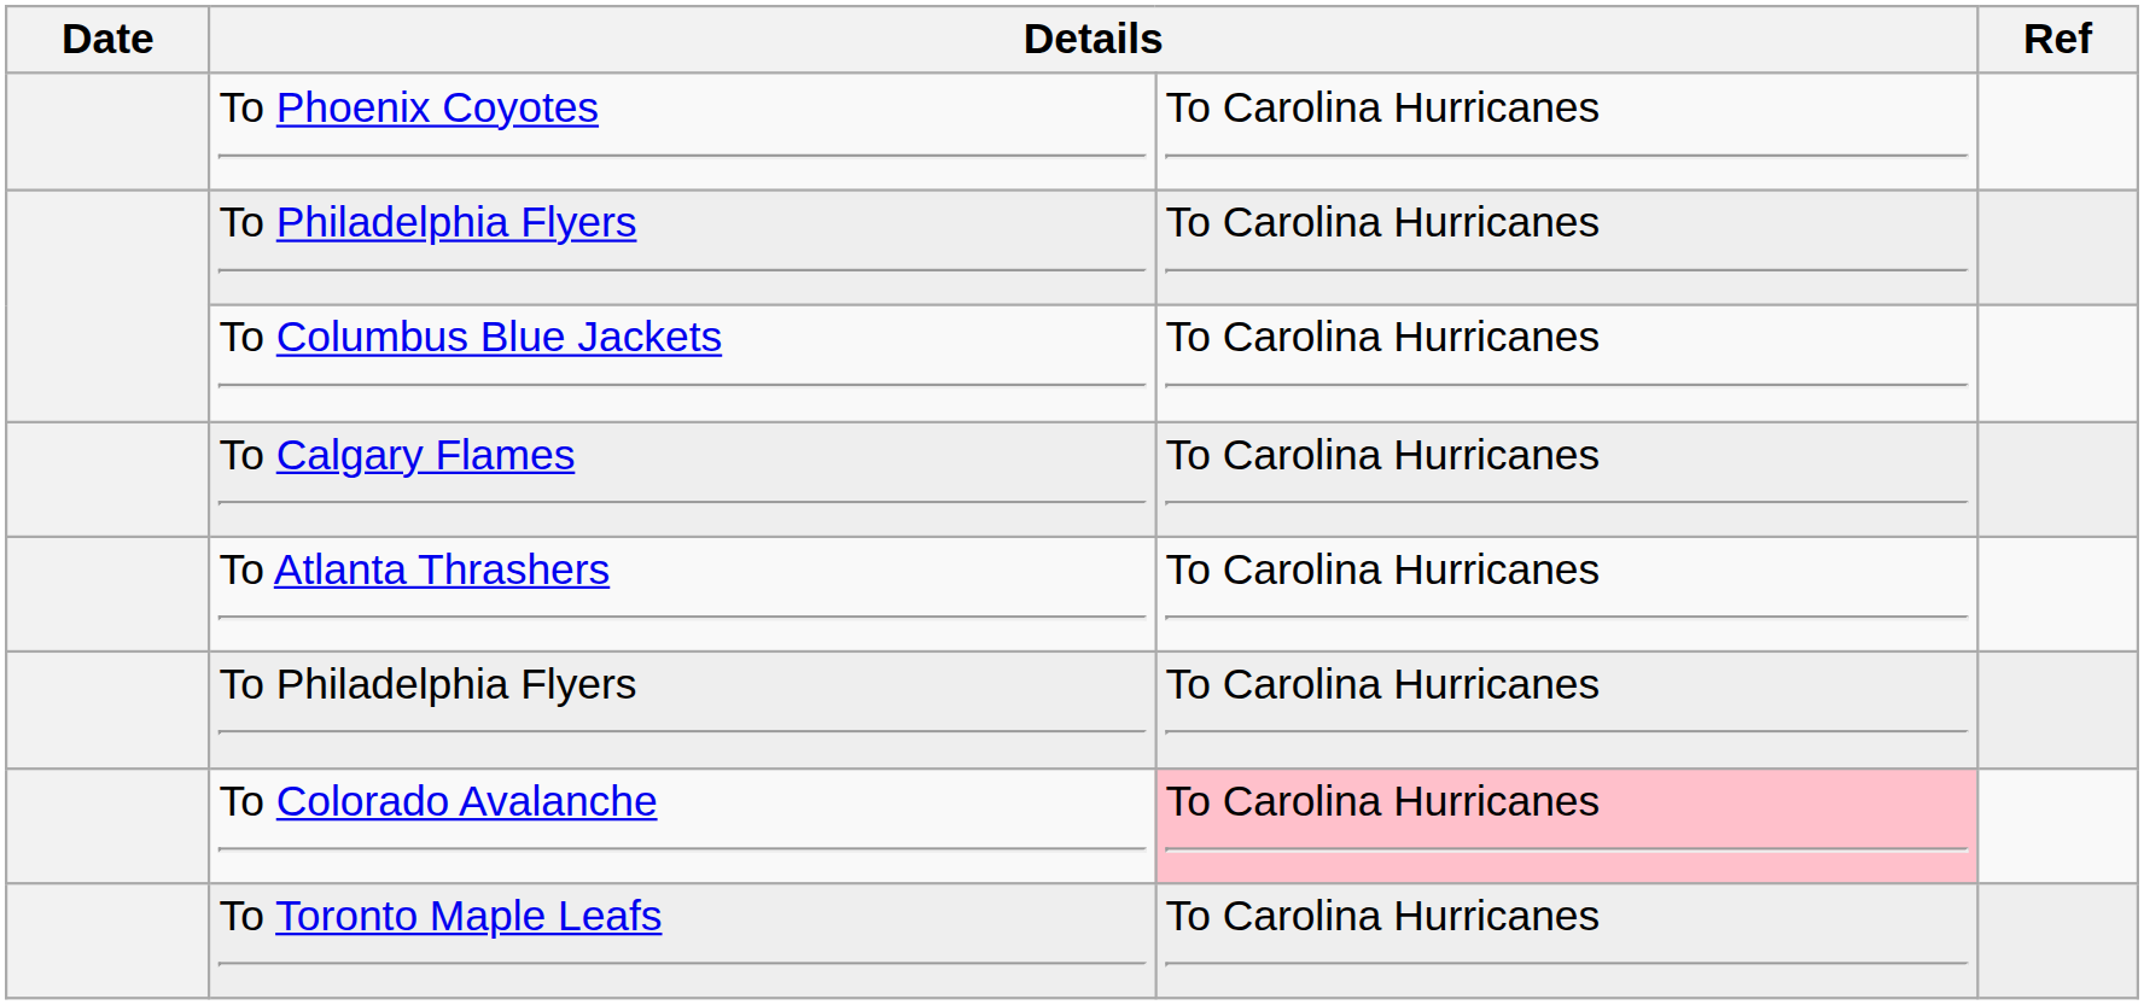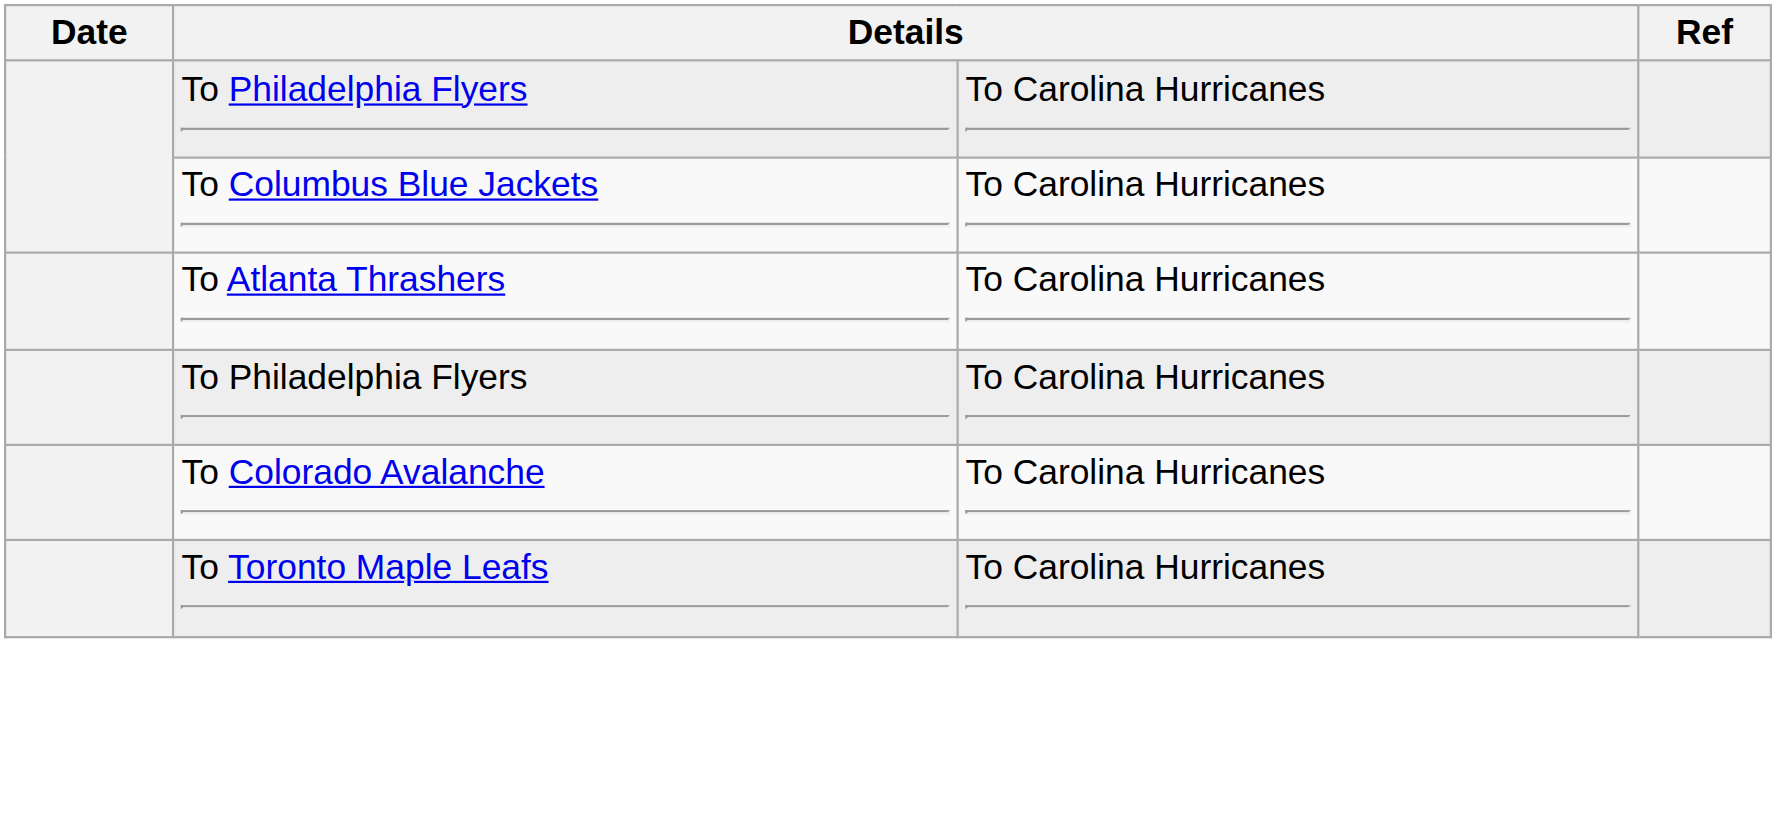 <table class="wikitable plainrowheaders" style="width: 50em;">
 <tr>
 <th scope="col">Date</th>
 <th scope="col" colspan="2">Details</th>
 <th scope="col">Ref</th>
-</tr>
-<tr>
-<th scope="row"></th>
-<td valign="top">To <a href='#'>Phoenix Coyotes</a> <hr></td>
-<td valign="top">To Carolina Hurricanes <hr></td>
-<td></td>
 </tr>
 <tr bgcolor="#eeeeee">
 <th scope="row" rowspan=2></th>
 <td valign="top">To <a href='#'>Philadelphia Flyers</a> <hr></td>
 <td valign="top">To Carolina Hurricanes <hr></td>
 <td></td>
 </tr>
 <tr>
 <td valign="top">To <a href='#'>Columbus Blue Jackets</a> <hr></td>
-<td valign="top">To Carolina Hurricanes <hr></td>
-<td></td>
-</tr>
-<tr bgcolor="#eeeeee">
-<th scope="row"></th>
-<td valign="top">To <a href='#'>Calgary Flames</a> <hr></td>
 <td valign="top">To Carolina Hurricanes <hr></td>
 <td></td>
 </tr>
 <tr>
 <th scope="row"></th>
 <td valign="top">To <a href='#'>Atlanta Thrashers</a> <hr></td>
 <td valign="top">To Carolina Hurricanes <hr></td>
 <td></td>
 </tr>
 <tr bgcolor="#eeeeee">
 <th scope="row"></th>
 <td valign="top">To Philadelphia Flyers <hr></td>
 <td valign="top">To Carolina Hurricanes <hr></td>
 <td></td>
 </tr>
 <tr>
 <th scope="row"></th>
 <td valign="top">To <a href='#'>Colorado Avalanche</a> <hr></td>
-<td valign="top" style="background: pink;">To Carolina Hurricanes <hr></td>
+<td valign="top">To Carolina Hurricanes <hr></td>
 <td></td>
 </tr>
 <tr bgcolor="#eeeeee">
 <th scope="row"></th>
 <td valign="top">To <a href='#'>Toronto Maple Leafs</a> <hr></td>
 <td valign="top">To Carolina Hurricanes <hr></td>
 <td></td>
 </tr>
 </table>
